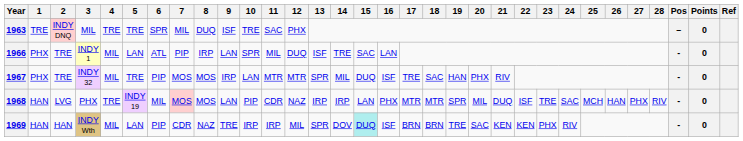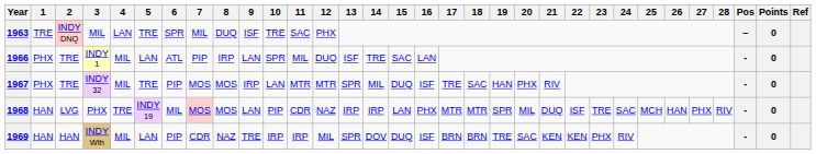 <table class="wikitable" style="text-align:center; font-size:90%">
 <tr>
 <th>Year</th>
 <th>1</th>
 <th>2</th>
 <th>3</th>
 <th>4</th>
 <th>5</th>
 <th>6</th>
 <th>7</th>
 <th>8</th>
 <th>9</th>
 <th>10</th>
 <th>11</th>
 <th>12</th>
 <th>13</th>
 <th>14</th>
 <th>15</th>
 <th>16</th>
 <th>17</th>
 <th>18</th>
 <th>19</th>
 <th>20</th>
 <th>21</th>
 <th>22</th>
 <th>23</th>
 <th>24</th>
 <th>25</th>
 <th>26</th>
 <th>27</th>
 <th>28</th>
 <th>Pos</th>
 <th>Points</th>
 <th>Ref</th>
 </tr>
 <tr>
 <th><a href='#'>1963</a></th>
 <td><a href='#'>TRE</a></td>
 <td style="background:#FFCFCF;"><a href='#'>INDY</a><br><small>DNQ</small></td>
 <td><a href='#'>MIL</a><br><small> </small></td>
-<td><a href='#'>TRE</a><br></td>
+<td><a href='#'>LAN</a></td>
 <td><a href='#'>TRE</a></td>
 <td><a href='#'>SPR</a></td>
 <td><a href='#'>MIL</a></td>
 <td><a href='#'>DUQ</a></td>
 <td><a href='#'>ISF</a></td>
 <td><a href='#'>TRE</a></td>
 <td><a href='#'>SAC</a></td>
 <td><a href='#'>PHX</a></td>
 <td colspan=16></td>
 <th>–</th>
 <th>0</th>
 <th></th>
 </tr>
 <tr>
 <th><a href='#'>1966</a></th>
 <td><a href='#'>PHX</a><br><small> </small></td>
 <td><a href='#'>TRE</a><br><small> </small></td>
 <td style="background:#FFFFBF;"><a href='#'>INDY</a><br><small>1</small></td>
 <td><a href='#'>MIL</a></td>
 <td><a href='#'>LAN</a></td>
 <td><a href='#'>ATL</a></td>
 <td><a href='#'>PIP</a></td>
 <td><a href='#'>IRP</a></td>
 <td><a href='#'>LAN</a></td>
 <td><a href='#'>SPR</a></td>
 <td><a href='#'>MIL</a></td>
 <td><a href='#'>DUQ</a></td>
 <td><a href='#'>ISF</a></td>
 <td><a href='#'>TRE</a></td>
 <td><a href='#'>SAC</a></td>
 <td><a href='#'>LAN</a><br></td>
 <td colspan=12></td>
 <th>-</th>
 <th>0</th>
 <th></th>
 </tr>
 <tr>
 <th><a href='#'>1967</a></th>
 <td><a href='#'>PHX</a><br><small> </small></td>
 <td><a href='#'>TRE</a><br><small> </small></td>
 <td style="background:#EFCFFF;"><a href='#'>INDY</a><br><small>32</small></td>
 <td><a href='#'>MIL</a><br><small> </small></td>
 <td><a href='#'>TRE</a></td>
 <td><a href='#'>PIP</a></td>
 <td><a href='#'>MOS</a><br><small> </small></td>
 <td><a href='#'>MOS</a><br><small> </small></td>
 <td><a href='#'>IRP</a><br><small> </small></td>
 <td><a href='#'>LAN</a><br><small> </small></td>
 <td><a href='#'>MTR</a><br><small> </small></td>
 <td><a href='#'>MTR</a><br><small> </small></td>
 <td><a href='#'>SPR</a><br><small> </small></td>
 <td><a href='#'>MIL</a><br><small> </small></td>
 <td><a href='#'>DUQ</a><br><small> </small></td>
 <td><a href='#'>ISF</a><br><small> </small></td>
 <td><a href='#'>TRE</a><br><small> </small></td>
 <td><a href='#'>SAC</a><br><small> </small></td>
 <td><a href='#'>HAN</a><br><small> </small></td>
 <td><a href='#'>PHX</a><br><small> </small></td>
 <td><a href='#'>RIV</a><br><small> </small></td>
 <td colspan=7></td>
 <th>-</th>
 <th>0</th>
 <th></th>
 </tr>
 <tr>
 <th><a href='#'>1968</a></th>
 <td><a href='#'>HAN</a><br></td>
 <td><a href='#'>LVG</a><br></td>
 <td><a href='#'>PHX</a><br></td>
 <td><a href='#'>TRE</a><br></td>
 <td style="background:#EFCFFF;"><a href='#'>INDY</a><br><small>19</small></td>
 <td><a href='#'>MIL</a><br></td>
 <td style="background:#FFCFCF;"><a href='#'>MOS</a><br></td>
 <td><a href='#'>MOS</a><br></td>
 <td><a href='#'>LAN</a><br></td>
 <td><a href='#'>PIP</a><br></td>
 <td><a href='#'>CDR</a><br></td>
 <td><a href='#'>NAZ</a><br></td>
 <td><a href='#'>IRP</a><br></td>
 <td><a href='#'>IRP</a><br></td>
 <td><a href='#'>LAN</a><br></td>
 <td><a href='#'>PHX</a></td>
 <td><a href='#'>MTR</a><br></td>
 <td><a href='#'>MTR</a><br></td>
 <td><a href='#'>SPR</a><br></td>
 <td><a href='#'>MIL</a><br></td>
 <td><a href='#'>DUQ</a><br></td>
 <td><a href='#'>ISF</a><br></td>
 <td><a href='#'>TRE</a><br></td>
 <td><a href='#'>SAC</a><br></td>
 <td><a href='#'>MCH</a><br></td>
 <td><a href='#'>HAN</a><br></td>
 <td><a href='#'>PHX</a><br></td>
 <td><a href='#'>RIV</a><br></td>
 <th>-</th>
 <th>0</th>
 <th></th>
 </tr>
 <tr>
 <th><a href='#'>1969</a></th>
 <td><a href='#'>HAN</a><br></td>
 <td><a href='#'>HAN</a><br><small> </small></td>
 <td style="background:#DFC484;"><a href='#'>INDY</a><br><small>Wth</small></td>
 <td><a href='#'>MIL</a><br><small> </small></td>
 <td><a href='#'>LAN</a><br><small> </small></td>
 <td><a href='#'>PIP</a></td>
 <td><a href='#'>CDR</a><br><small> </small></td>
 <td><a href='#'>NAZ</a></td>
 <td><a href='#'>TRE</a><br><small> </small></td>
 <td><a href='#'>IRP</a><br><small></small></td>
 <td><a href='#'>IRP</a><br><small> </small></td>
 <td><a href='#'>MIL</a><br><small> </small></td>
 <td><a href='#'>SPR</a><br><small> </small></td>
 <td><a href='#'>DOV</a><br><small> </small></td>
-<td style="background: paleturquoise;"><a href='#'>DUQ</a><br><small> </small></td>
+<td><a href='#'>DUQ</a><br><small> </small></td>
 <td><a href='#'>ISF</a><br><small> </small></td>
 <td><a href='#'>BRN</a><br><small> </small></td>
 <td><a href='#'>BRN</a><br><small> </small></td>
 <td><a href='#'>TRE</a><br><small> </small></td>
 <td><a href='#'>SAC</a><br><small> </small></td>
 <td><a href='#'>KEN</a></td>
 <td><a href='#'>KEN</a></td>
 <td><a href='#'>PHX</a><br><small> </small></td>
 <td><a href='#'>RIV</a><br><small> </small></td>
 <td colspan=4></td>
 <th>-</th>
 <th>0</th>
 <th></th>
 </tr>
 </table>
